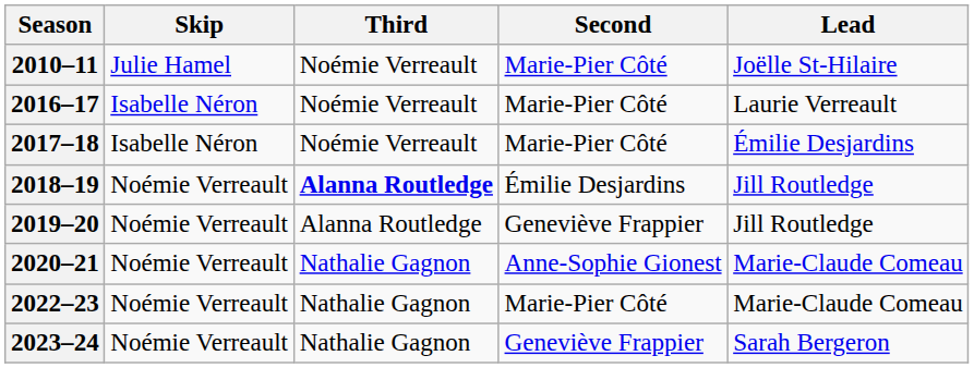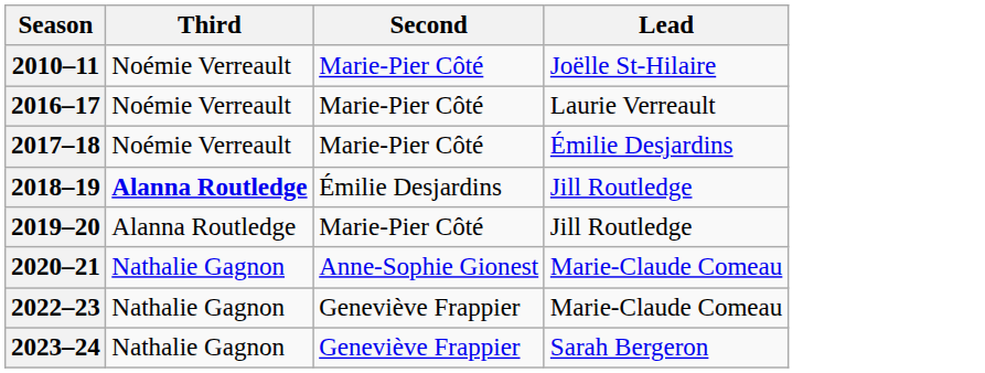 <table class="wikitable">
 <tr>
 <th scope="col">Season</th>
-<th scope="col">Skip</th>
 <th scope="col">Third</th>
 <th scope="col">Second</th>
 <th scope="col">Lead</th>
 </tr>
 <tr>
 <th scope="row">2010–11</th>
-<td><a href='#'>Julie Hamel</a></td>
 <td>Noémie Verreault</td>
 <td><a href='#'>Marie-Pier Côté</a></td>
 <td><a href='#'>Joëlle St-Hilaire</a></td>
 </tr>
 <tr>
 <th scope="row">2016–17</th>
-<td><a href='#'>Isabelle Néron</a></td>
 <td>Noémie Verreault</td>
 <td>Marie-Pier Côté</td>
 <td>Laurie Verreault</td>
 </tr>
 <tr>
 <th scope="row">2017–18</th>
-<td>Isabelle Néron</td>
 <td>Noémie Verreault</td>
 <td>Marie-Pier Côté</td>
 <td><a href='#'>Émilie Desjardins</a></td>
 </tr>
 <tr>
 <th scope="row">2018–19</th>
-<td>Noémie Verreault</td>
 <td><strong><a href='#'>Alanna Routledge</a></strong></td>
 <td>Émilie Desjardins</td>
 <td><a href='#'>Jill Routledge</a></td>
 </tr>
 <tr>
 <th scope="row">2019–20</th>
-<td>Noémie Verreault</td>
 <td>Alanna Routledge</td>
-<td>Geneviève Frappier</td>
+<td>Marie-Pier Côté</td>
 <td>Jill Routledge</td>
 </tr>
 <tr>
 <th scope="row">2020–21</th>
-<td>Noémie Verreault</td>
 <td><a href='#'>Nathalie Gagnon</a></td>
 <td><a href='#'>Anne-Sophie Gionest</a></td>
 <td><a href='#'>Marie-Claude Comeau</a></td>
 </tr>
 <tr>
 <th scope="row">2022–23</th>
-<td>Noémie Verreault</td>
 <td>Nathalie Gagnon</td>
-<td>Marie-Pier Côté</td>
+<td>Geneviève Frappier</td>
 <td>Marie-Claude Comeau</td>
 </tr>
 <tr>
 <th scope="row">2023–24</th>
-<td>Noémie Verreault</td>
 <td>Nathalie Gagnon</td>
 <td><a href='#'>Geneviève Frappier</a></td>
 <td><a href='#'>Sarah Bergeron</a></td>
 </tr>
 </table>
